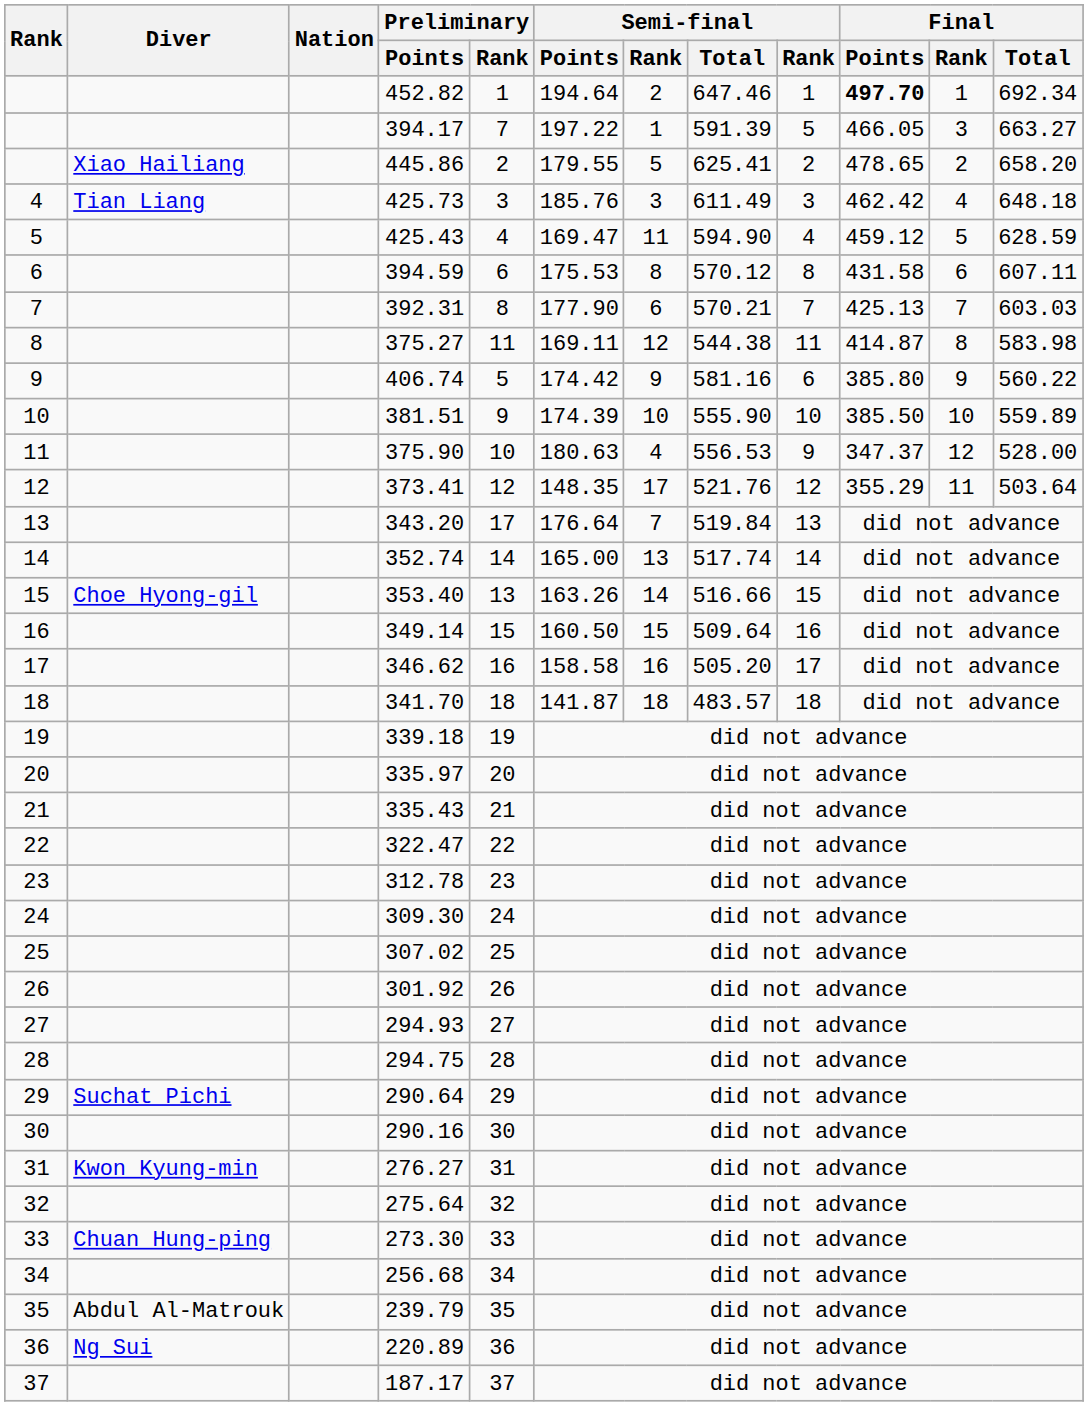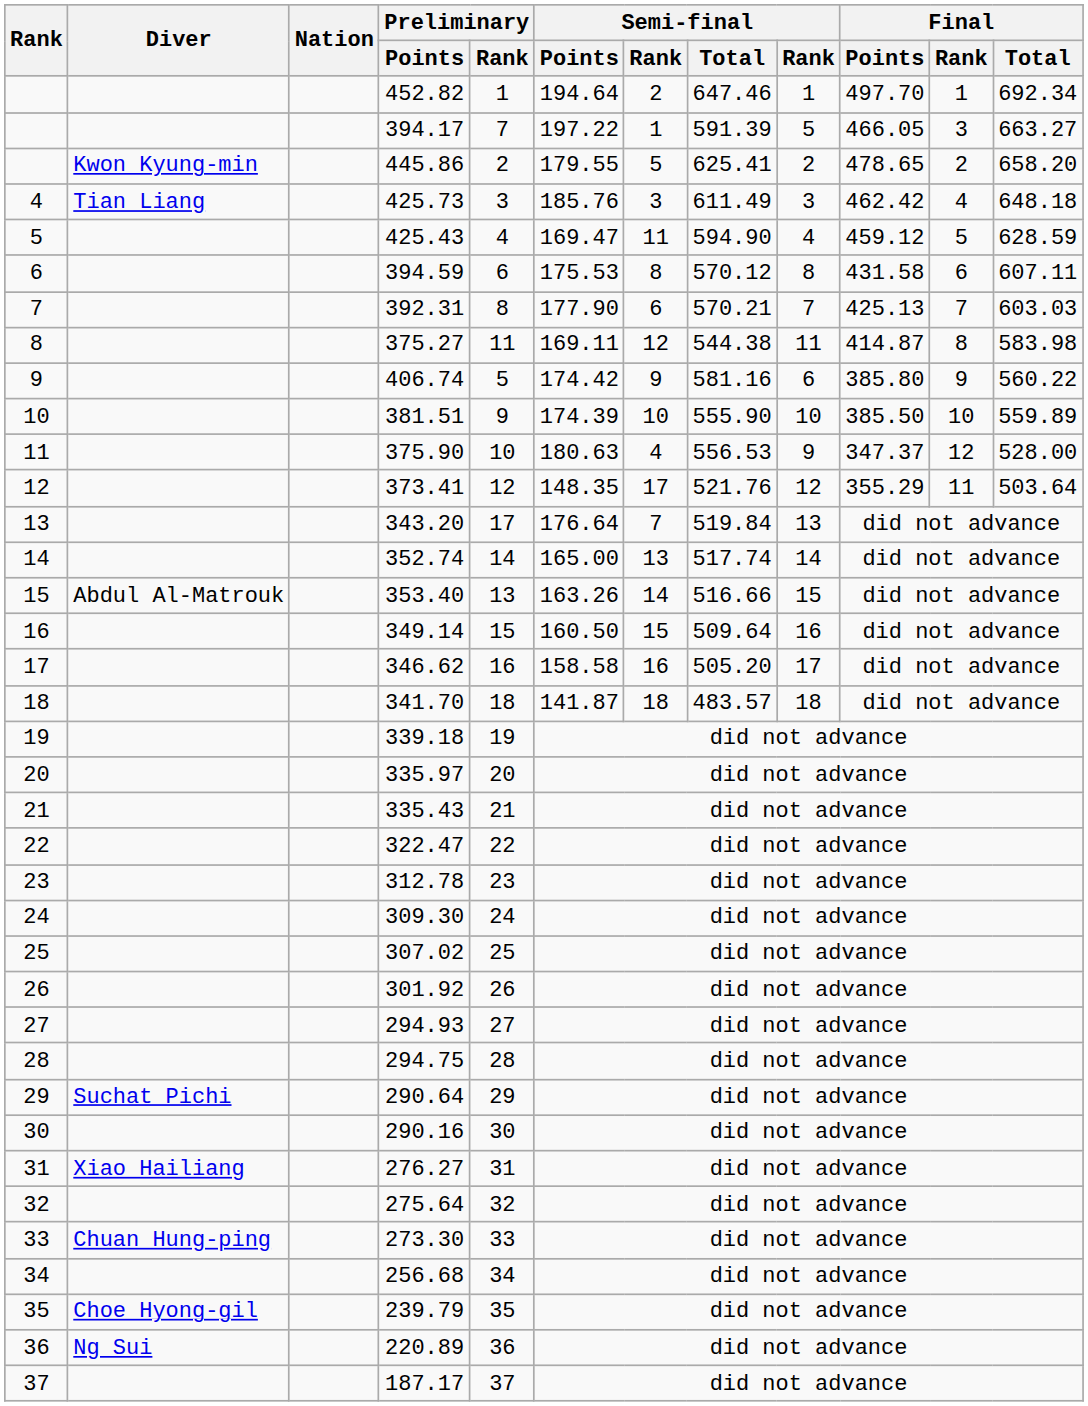 <table class="wikitable sortable" style="text-align:center;">
 <tr>
 <th rowspan=2>Rank</th>
 <th rowspan=2>Diver</th>
 <th rowspan=2>Nation</th>
 <th colspan=2>Preliminary</th>
 <th colspan=4>Semi-final</th>
 <th colspan=3>Final</th>
 </tr>
 <tr>
 <th>Points</th>
 <th>Rank</th>
 <th>Points</th>
 <th>Rank</th>
 <th>Total</th>
 <th>Rank</th>
 <th>Points</th>
 <th>Rank</th>
 <th>Total</th>
 </tr>
 <tr>
 <td></td>
 <td align=left></td>
 <td align=left></td>
 <td>452.82</td>
 <td>1</td>
 <td>194.64</td>
 <td>2</td>
 <td>647.46</td>
 <td>1</td>
-<td><strong>497.70</strong></td>
+<td>497.70</td>
 <td>1</td>
 <td>692.34</td>
 </tr>
 <tr>
 <td></td>
 <td align=left></td>
 <td align=left></td>
 <td>394.17</td>
 <td>7</td>
 <td>197.22</td>
 <td>1</td>
 <td>591.39</td>
 <td>5</td>
 <td>466.05</td>
 <td>3</td>
 <td>663.27</td>
 </tr>
 <tr>
 <td></td>
-<td align=left><a href='#'>Xiao Hailiang</a></td>
+<td align=left><a href='#'>Kwon Kyung-min</a></td>
 <td align=left></td>
 <td>445.86</td>
 <td>2</td>
 <td>179.55</td>
 <td>5</td>
 <td>625.41</td>
 <td>2</td>
 <td>478.65</td>
 <td>2</td>
 <td>658.20</td>
 </tr>
 <tr>
 <td>4</td>
 <td align=left><a href='#'>Tian Liang</a></td>
 <td align=left></td>
 <td>425.73</td>
 <td>3</td>
 <td>185.76</td>
 <td>3</td>
 <td>611.49</td>
 <td>3</td>
 <td>462.42</td>
 <td>4</td>
 <td>648.18</td>
 </tr>
 <tr>
 <td>5</td>
 <td align=left></td>
 <td align=left></td>
 <td>425.43</td>
 <td>4</td>
 <td>169.47</td>
 <td>11</td>
 <td>594.90</td>
 <td>4</td>
 <td>459.12</td>
 <td>5</td>
 <td>628.59</td>
 </tr>
 <tr>
 <td>6</td>
 <td align=left></td>
 <td align=left></td>
 <td>394.59</td>
 <td>6</td>
 <td>175.53</td>
 <td>8</td>
 <td>570.12</td>
 <td>8</td>
 <td>431.58</td>
 <td>6</td>
 <td>607.11</td>
 </tr>
 <tr>
 <td>7</td>
 <td align=left></td>
 <td align=left></td>
 <td>392.31</td>
 <td>8</td>
 <td>177.90</td>
 <td>6</td>
 <td>570.21</td>
 <td>7</td>
 <td>425.13</td>
 <td>7</td>
 <td>603.03</td>
 </tr>
 <tr>
 <td>8</td>
 <td align=left></td>
 <td align=left></td>
 <td>375.27</td>
 <td>11</td>
 <td>169.11</td>
 <td>12</td>
 <td>544.38</td>
 <td>11</td>
 <td>414.87</td>
 <td>8</td>
 <td>583.98</td>
 </tr>
 <tr>
 <td>9</td>
 <td align=left></td>
 <td align=left></td>
 <td>406.74</td>
 <td>5</td>
 <td>174.42</td>
 <td>9</td>
 <td>581.16</td>
 <td>6</td>
 <td>385.80</td>
 <td>9</td>
 <td>560.22</td>
 </tr>
 <tr>
 <td>10</td>
 <td align=left></td>
 <td align=left></td>
 <td>381.51</td>
 <td>9</td>
 <td>174.39</td>
 <td>10</td>
 <td>555.90</td>
 <td>10</td>
 <td>385.50</td>
 <td>10</td>
 <td>559.89</td>
 </tr>
 <tr>
 <td>11</td>
 <td align=left></td>
 <td align=left></td>
 <td>375.90</td>
 <td>10</td>
 <td>180.63</td>
 <td>4</td>
 <td>556.53</td>
 <td>9</td>
 <td>347.37</td>
 <td>12</td>
 <td>528.00</td>
 </tr>
 <tr>
 <td>12</td>
 <td align=left></td>
 <td align=left></td>
 <td>373.41</td>
 <td>12</td>
 <td>148.35</td>
 <td>17</td>
 <td>521.76</td>
 <td>12</td>
 <td>355.29</td>
 <td>11</td>
 <td>503.64</td>
 </tr>
 <tr>
 <td>13</td>
 <td align=left></td>
 <td align=left></td>
 <td>343.20</td>
 <td>17</td>
 <td>176.64</td>
 <td>7</td>
 <td>519.84</td>
 <td>13</td>
 <td colspan=3>did not advance</td>
 </tr>
 <tr>
 <td>14</td>
 <td align=left></td>
 <td align=left></td>
 <td>352.74</td>
 <td>14</td>
 <td>165.00</td>
 <td>13</td>
 <td>517.74</td>
 <td>14</td>
 <td colspan=3>did not advance</td>
 </tr>
 <tr>
 <td>15</td>
-<td align=left><a href='#'>Choe Hyong-gil</a></td>
+<td align=left>Abdul Al-Matrouk</td>
 <td align=left></td>
 <td>353.40</td>
 <td>13</td>
 <td>163.26</td>
 <td>14</td>
 <td>516.66</td>
 <td>15</td>
 <td colspan=3>did not advance</td>
 </tr>
 <tr>
 <td>16</td>
 <td align=left></td>
 <td align=left></td>
 <td>349.14</td>
 <td>15</td>
 <td>160.50</td>
 <td>15</td>
 <td>509.64</td>
 <td>16</td>
 <td colspan=3>did not advance</td>
 </tr>
 <tr>
 <td>17</td>
 <td align=left></td>
 <td align=left></td>
 <td>346.62</td>
 <td>16</td>
 <td>158.58</td>
 <td>16</td>
 <td>505.20</td>
 <td>17</td>
 <td colspan=3>did not advance</td>
 </tr>
 <tr>
 <td>18</td>
 <td align=left></td>
 <td align=left></td>
 <td>341.70</td>
 <td>18</td>
 <td>141.87</td>
 <td>18</td>
 <td>483.57</td>
 <td>18</td>
 <td colspan=3>did not advance</td>
 </tr>
 <tr>
 <td>19</td>
 <td align=left></td>
 <td align=left></td>
 <td>339.18</td>
 <td>19</td>
 <td colspan=7>did not advance</td>
 </tr>
 <tr>
 <td>20</td>
 <td align=left></td>
 <td align=left></td>
 <td>335.97</td>
 <td>20</td>
 <td colspan=7>did not advance</td>
 </tr>
 <tr>
 <td>21</td>
 <td align=left></td>
 <td align=left></td>
 <td>335.43</td>
 <td>21</td>
 <td colspan=7>did not advance</td>
 </tr>
 <tr>
 <td>22</td>
 <td align=left></td>
 <td align=left></td>
 <td>322.47</td>
 <td>22</td>
 <td colspan=7>did not advance</td>
 </tr>
 <tr>
 <td>23</td>
 <td align=left></td>
 <td align=left></td>
 <td>312.78</td>
 <td>23</td>
 <td colspan=7>did not advance</td>
 </tr>
 <tr>
 <td>24</td>
 <td align=left></td>
 <td align=left></td>
 <td>309.30</td>
 <td>24</td>
 <td colspan=7>did not advance</td>
 </tr>
 <tr>
 <td>25</td>
 <td align=left></td>
 <td align=left></td>
 <td>307.02</td>
 <td>25</td>
 <td colspan=7>did not advance</td>
 </tr>
 <tr>
 <td>26</td>
 <td align=left></td>
 <td align=left></td>
 <td>301.92</td>
 <td>26</td>
 <td colspan=7>did not advance</td>
 </tr>
 <tr>
 <td>27</td>
 <td align=left></td>
 <td align=left></td>
 <td>294.93</td>
 <td>27</td>
 <td colspan=7>did not advance</td>
 </tr>
 <tr>
 <td>28</td>
 <td align=left></td>
 <td align=left></td>
 <td>294.75</td>
 <td>28</td>
 <td colspan=7>did not advance</td>
 </tr>
 <tr>
 <td>29</td>
 <td align=left><a href='#'>Suchat Pichi</a></td>
 <td align=left></td>
 <td>290.64</td>
 <td>29</td>
 <td colspan=7>did not advance</td>
 </tr>
 <tr>
 <td>30</td>
 <td align=left></td>
 <td align=left></td>
 <td>290.16</td>
 <td>30</td>
 <td colspan=7>did not advance</td>
 </tr>
 <tr>
 <td>31</td>
-<td align=left><a href='#'>Kwon Kyung-min</a></td>
+<td align=left><a href='#'>Xiao Hailiang</a></td>
 <td align=left></td>
 <td>276.27</td>
 <td>31</td>
 <td colspan=7>did not advance</td>
 </tr>
 <tr>
 <td>32</td>
 <td align=left></td>
 <td align=left></td>
 <td>275.64</td>
 <td>32</td>
 <td colspan=7>did not advance</td>
 </tr>
 <tr>
 <td>33</td>
 <td align=left><a href='#'>Chuan Hung-ping</a></td>
 <td align=left></td>
 <td>273.30</td>
 <td>33</td>
 <td colspan=7>did not advance</td>
 </tr>
 <tr>
 <td>34</td>
 <td align=left></td>
 <td align=left></td>
 <td>256.68</td>
 <td>34</td>
 <td colspan=7>did not advance</td>
 </tr>
 <tr>
 <td>35</td>
-<td align=left>Abdul Al-Matrouk</td>
+<td align=left><a href='#'>Choe Hyong-gil</a></td>
 <td align=left></td>
 <td>239.79</td>
 <td>35</td>
 <td colspan=7>did not advance</td>
 </tr>
 <tr>
 <td>36</td>
 <td align=left><a href='#'>Ng Sui</a></td>
 <td align=left></td>
 <td>220.89</td>
 <td>36</td>
 <td colspan=7>did not advance</td>
 </tr>
 <tr>
 <td>37</td>
 <td align=left></td>
 <td align=left></td>
 <td>187.17</td>
 <td>37</td>
 <td colspan=7>did not advance</td>
 </tr>
 </table>
